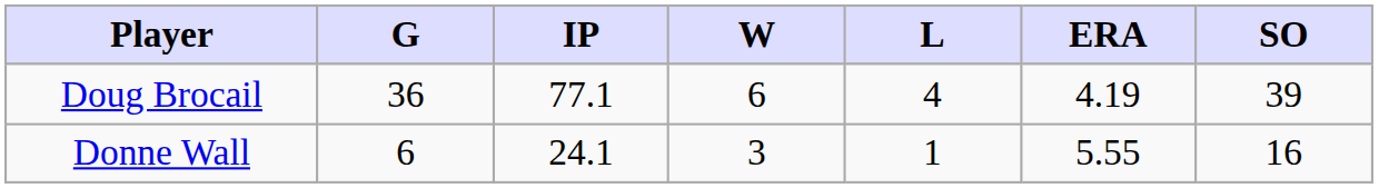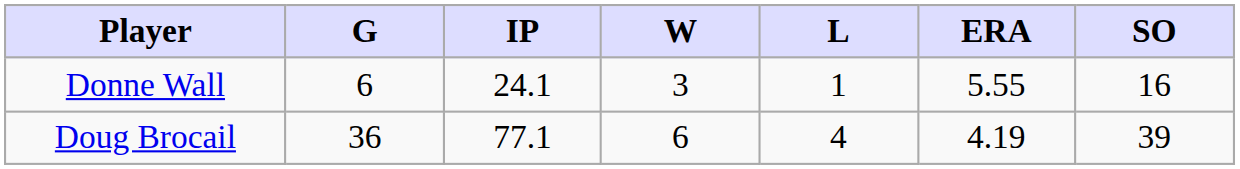 <table class="wikitable sortable">
 <tr>
 <th style="background:#ddf; width:16%;">Player</th>
 <th style="background:#ddf; width:9%;">G</th>
 <th style="background:#ddf; width:9%;">IP</th>
 <th style="background:#ddf; width:9%;">W</th>
 <th style="background:#ddf; width:9%;">L</th>
 <th style="background:#ddf; width:9%;">ERA</th>
 <th style="background:#ddf; width:9%;">SO</th>
 </tr>
 <tr align=center>
+<td><a href='#'>Donne Wall</a></td>
+<td>6</td>
+<td>24.1</td>
+<td>3</td>
+<td>1</td>
+<td>5.55</td>
+<td>16</td>
+</tr>
+<tr align=center>
 <td><a href='#'>Doug Brocail</a></td>
 <td>36</td>
 <td>77.1</td>
 <td>6</td>
 <td>4</td>
 <td>4.19</td>
 <td>39</td>
 </tr>
-<tr align=center>
-<td><a href='#'>Donne Wall</a></td>
-<td>6</td>
-<td>24.1</td>
-<td>3</td>
-<td>1</td>
-<td>5.55</td>
-<td>16</td>
-</tr>
 </table>
